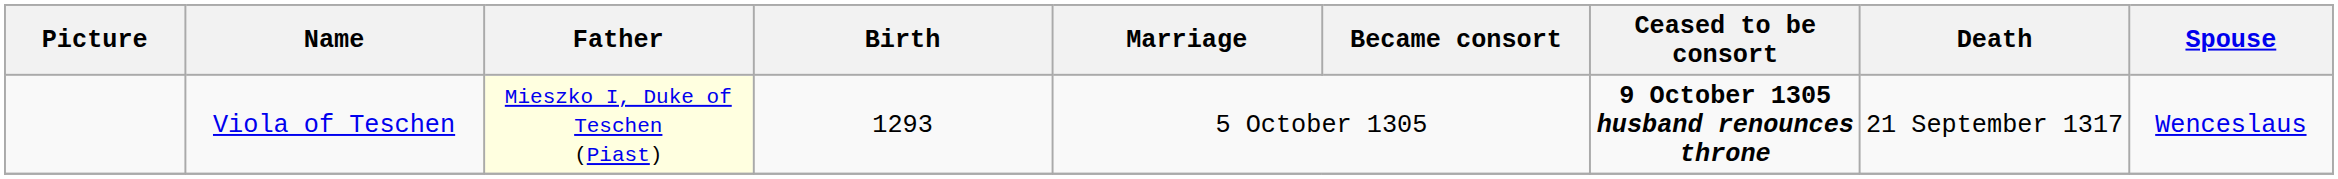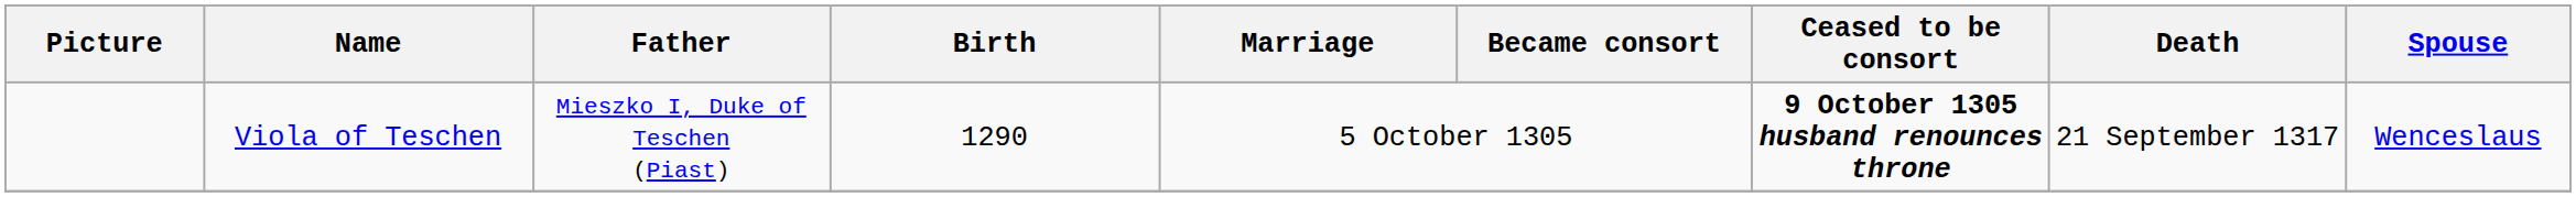 <table width=95% class="wikitable">
 <tr>
 <th width = "6%">Picture</th>
 <th width = "10%">Name</th>
 <th width = "9%">Father</th>
 <th width = "10%">Birth</th>
 <th width = "9%">Marriage</th>
 <th width = "9%">Became consort</th>
 <th width = "9%">Ceased to be consort</th>
 <th width = "9%">Death</th>
 <th width = "6%"><a href='#'>Spouse</a></th>
 </tr>
 <tr>
 <td style="text-align:center"></td>
 <td style="text-align:center"><a href='#'>Viola of Teschen</a></td>
-<td style="background: lightyellow; text-align:center"><small><a href='#'>Mieszko I, Duke of Teschen</a><br>(<a href='#'>Piast</a>)</small></td>
-<td style="text-align:center">1293</td>
+<td style="text-align:center"><small><a href='#'>Mieszko I, Duke of Teschen</a><br>(<a href='#'>Piast</a>)</small></td>
+<td style="text-align:center">1290</td>
 <td style="text-align:center" colspan="2">5 October 1305</td>
 <td style="text-align:center"><strong>9 October 1305<br><em>husband renounces throne</em></strong></td>
 <td style="text-align:center">21 September 1317</td>
 <td style="text-align:center"><a href='#'>Wenceslaus</a></td>
 </tr>
 <tr>
 </tr>
 </table>
